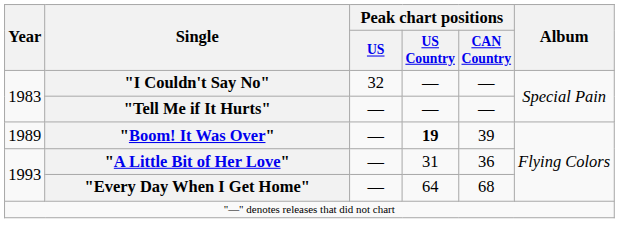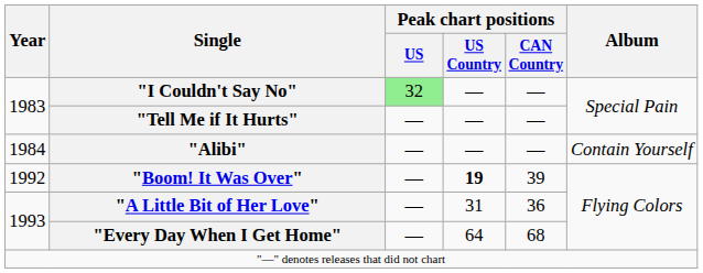 <table class="wikitable plainrowheaders" style="text-align:center;">
 <tr>
 <th rowspan="2">Year</th>
 <th rowspan="2" style="width:18em;">Single</th>
 <th colspan="3">Peak chart positions</th>
 <th rowspan="2">Album</th>
 </tr>
 <tr style="font-size:smaller;">
 <th width="45"><a href='#'>US</a><br></th>
 <th width="45"><a href='#'>US Country</a><br></th>
 <th width="45"><a href='#'>CAN Country</a><br></th>
 </tr>
 <tr>
 <td rowspan="2">1983</td>
 <th scope="row">"I Couldn't Say No" </th>
-<td>32</td>
+<td style="background: lightgreen;">32</td>
 <td>—</td>
 <td>—</td>
 <td rowspan="2"><em>Special Pain</em></td>
 </tr>
 <tr>
 <th scope="row">"Tell Me if It Hurts"</th>
 <td>—</td>
 <td>—</td>
 <td>—</td>
 </tr>
 <tr>
-<td>1989</td>
+<td>1984</td>
+<th scope="row">"Alibi"</th>
+<td>—</td>
+<td>—</td>
+<td>—</td>
+<td><em>Contain Yourself</em></td>
+</tr>
+<tr>
+<td>1992</td>
 <th scope="row">"<a href='#'>Boom! It Was Over</a>"</th>
 <td>—</td>
 <td><strong>19</strong></td>
 <td>39</td>
 <td rowspan="3"><em>Flying Colors</em></td>
 </tr>
 <tr>
 <td rowspan="2">1993</td>
 <th scope="row">"<a href='#'>A Little Bit of Her Love</a>"</th>
 <td>—</td>
 <td>31</td>
 <td>36</td>
 </tr>
 <tr>
 <th scope="row">"Every Day When I Get Home"</th>
 <td>—</td>
 <td>64</td>
 <td>68</td>
 </tr>
 <tr>
 <td colspan="6" style="font-size:8pt">"—" denotes releases that did not chart</td>
 </tr>
 </table>
